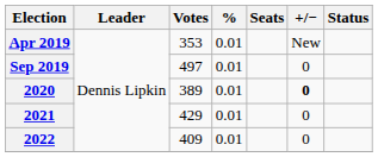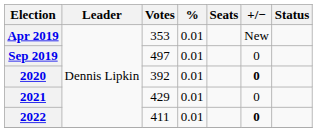 <table class=wikitable style=text-align:center>
 <tr>
 <th>Election</th>
 <th>Leader</th>
 <th>Votes</th>
 <th>%</th>
 <th>Seats</th>
 <th>+/−</th>
 <th>Status</th>
 </tr>
 <tr>
 <th><a href='#'>Apr 2019</a></th>
 <td rowspan=5>Dennis Lipkin</td>
 <td>353</td>
 <td>0.01</td>
 <td></td>
 <td>New</td>
 <td></td>
 </tr>
 <tr>
 <th><a href='#'>Sep 2019</a></th>
 <td>497</td>
 <td>0.01</td>
 <td></td>
 <td> 0</td>
 <td></td>
 </tr>
 <tr>
 <th><a href='#'>2020</a></th>
-<td>389</td>
+<td>392</td>
 <td>0.01</td>
 <td></td>
 <td><strong> 0</strong></td>
 <td></td>
 </tr>
 <tr>
 <th><a href='#'>2021</a></th>
 <td>429</td>
 <td>0.01</td>
 <td></td>
 <td> 0</td>
 <td></td>
 </tr>
 <tr>
 <th><a href='#'>2022</a></th>
-<td>409</td>
+<td>411</td>
 <td>0.01</td>
 <td></td>
-<td> 0</td>
+<td><strong> 0</strong></td>
 <td></td>
 </tr>
 <tr>
 </tr>
 </table>
